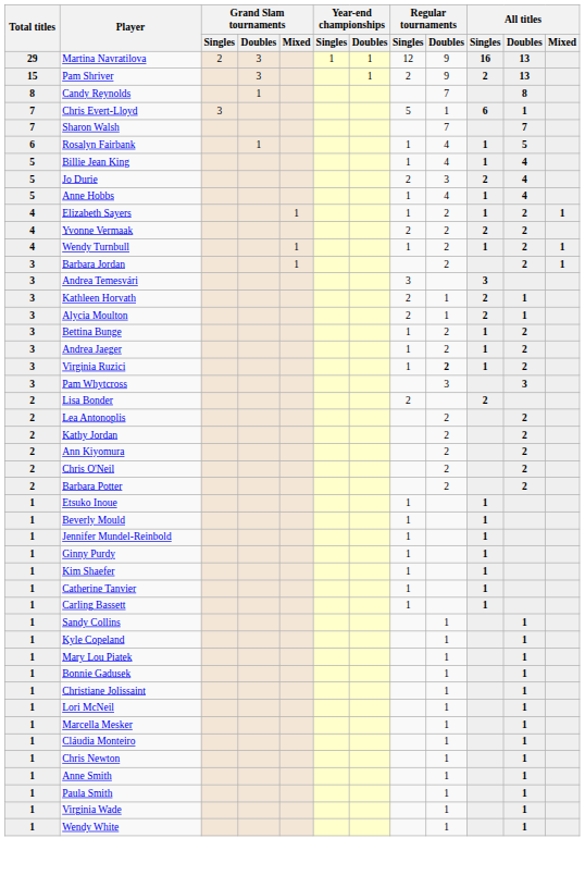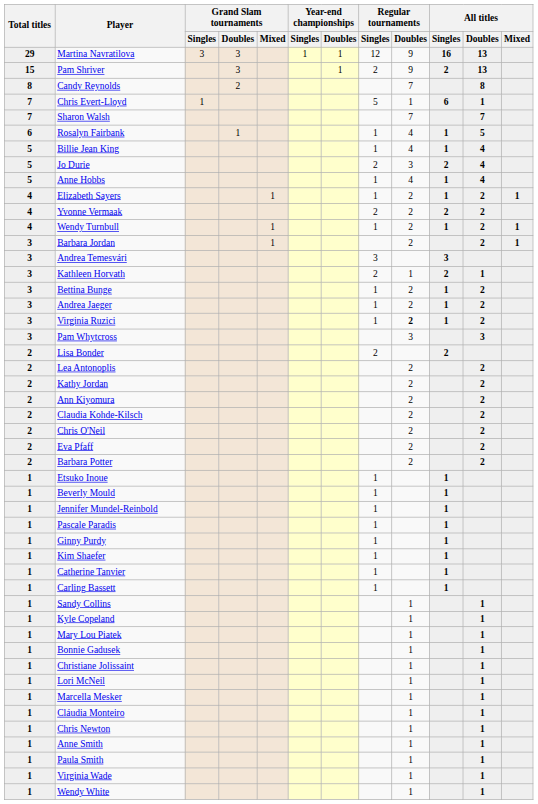 <table class="wikitable" style="font-size:90%;">
 <tr>
 <th style="width:70px;" rowspan="2">Total titles</th>
 <th style="width:190px;" rowspan="2">Player</th>
 <th style="width:150px;" colspan="3">Grand Slam<br>tournaments</th>
 <th style="width:100px;" colspan="2">Year-end<br>championships</th>
 <th style="width:100px;" colspan="2">Regular<br>tournaments</th>
 <th style="width:150px;" colspan="3">All titles</th>
 </tr>
 <tr align=center>
 <th>Singles</th>
 <th>Doubles</th>
 <th>Mixed</th>
 <th>Singles</th>
 <th>Doubles</th>
 <th>Singles</th>
 <th>Doubles</th>
 <th>Singles</th>
 <th>Doubles</th>
 <th>Mixed</th>
 </tr>
 <tr align=center>
 <td style="background:#efefef;"><strong>29</strong></td>
 <td align=left> <a href='#'>Martina Navratilova</a> <br></td>
-<td style="background:#F3E6D7;">2</td>
+<td style="background:#F3E6D7;">3</td>
 <td style="background:#F3E6D7;">3</td>
 <td style="background:#F3E6D7;"></td>
 <td style="background:#FFFFCC;">1</td>
 <td style="background:#FFFFCC;">1</td>
 <td>12</td>
 <td>9</td>
 <td style="background:#efefef;"><strong>16</strong></td>
 <td style="background:#efefef;"><strong>13</strong></td>
 <td style="background:#efefef;"></td>
 </tr>
 <tr align=center>
 <td style="background:#efefef;"><strong>15</strong></td>
 <td align=left> <a href='#'>Pam Shriver</a> <br></td>
 <td style="background:#F3E6D7;"></td>
 <td style="background:#F3E6D7;">3</td>
 <td style="background:#F3E6D7;"></td>
 <td style="background:#FFFFCC;"></td>
 <td style="background:#FFFFCC;">1</td>
 <td>2</td>
 <td>9</td>
 <td style="background:#efefef;"><strong>2</strong></td>
 <td style="background:#efefef;"><strong>13</strong></td>
 <td style="background:#efefef;"></td>
 </tr>
 <tr align=center>
 <td style="background:#efefef;"><strong>8</strong></td>
 <td align=left> <a href='#'>Candy Reynolds</a> <br></td>
 <td style="background:#F3E6D7;"></td>
-<td style="background:#F3E6D7;">1</td>
+<td style="background:#F3E6D7;">2</td>
 <td style="background:#F3E6D7;"></td>
 <td style="background:#FFFFCC;"></td>
 <td style="background:#FFFFCC;"></td>
 <td></td>
 <td>7</td>
 <td style="background:#efefef;"></td>
 <td style="background:#efefef;"><strong>8</strong></td>
 <td style="background:#efefef;"></td>
 </tr>
 <tr align=center>
 <td style="background:#efefef;"><strong>7</strong></td>
 <td align=left> <a href='#'>Chris Evert-Lloyd</a> <br></td>
-<td style="background:#F3E6D7;">3</td>
+<td style="background:#F3E6D7;">1</td>
 <td style="background:#F3E6D7;"></td>
 <td style="background:#F3E6D7;"></td>
 <td style="background:#FFFFCC;"></td>
 <td style="background:#FFFFCC;"></td>
 <td>5</td>
 <td>1</td>
 <td style="background:#efefef;"><strong>6</strong></td>
 <td style="background:#efefef;"><strong>1</strong></td>
 <td style="background:#efefef;"></td>
 </tr>
 <tr align=center>
 <td style="background:#efefef;"><strong>7</strong></td>
 <td align=left> <a href='#'>Sharon Walsh</a> <br></td>
 <td style="background:#F3E6D7;"></td>
 <td style="background:#F3E6D7;"></td>
 <td style="background:#F3E6D7;"></td>
 <td style="background:#FFFFCC;"></td>
 <td style="background:#FFFFCC;"></td>
 <td></td>
 <td>7</td>
 <td style="background:#efefef;"></td>
 <td style="background:#efefef;"><strong>7</strong></td>
 <td style="background:#efefef;"></td>
 </tr>
 <tr align=center>
 <td style="background:#efefef;"><strong>6</strong></td>
 <td align=left> <a href='#'>Rosalyn Fairbank</a> <br></td>
 <td style="background:#F3E6D7;"></td>
 <td style="background:#F3E6D7;">1</td>
 <td style="background:#F3E6D7;"></td>
 <td style="background:#FFFFCC;"></td>
 <td style="background:#FFFFCC;"></td>
 <td>1</td>
 <td>4</td>
 <td style="background:#efefef;"><strong>1</strong></td>
 <td style="background:#efefef;"><strong>5</strong></td>
 <td style="background:#efefef;"></td>
 </tr>
 <tr align=center>
 <td style="background:#efefef;"><strong>5</strong></td>
 <td align=left> <a href='#'>Billie Jean King</a> <br></td>
 <td style="background:#F3E6D7;"></td>
 <td style="background:#F3E6D7;"></td>
 <td style="background:#F3E6D7;"></td>
 <td style="background:#FFFFCC;"></td>
 <td style="background:#FFFFCC;"></td>
 <td>1</td>
 <td>4</td>
 <td style="background:#efefef;"><strong>1</strong></td>
 <td style="background:#efefef;"><strong>4</strong></td>
 <td style="background:#efefef;"></td>
 </tr>
 <tr align=center>
 <td style="background:#efefef;"><strong>5</strong></td>
 <td align=left> <a href='#'>Jo Durie</a> <br></td>
 <td style="background:#F3E6D7;"></td>
 <td style="background:#F3E6D7;"></td>
 <td style="background:#F3E6D7;"></td>
 <td style="background:#FFFFCC;"></td>
 <td style="background:#FFFFCC;"></td>
 <td>2</td>
 <td>3</td>
 <td style="background:#efefef;"><strong>2</strong></td>
 <td style="background:#efefef;"><strong>4</strong></td>
 <td style="background:#efefef;"></td>
 </tr>
 <tr align=center>
 <td style="background:#efefef;"><strong>5</strong></td>
 <td align=left> <a href='#'>Anne Hobbs</a><br></td>
 <td style="background:#F3E6D7;"></td>
 <td style="background:#F3E6D7;"></td>
 <td style="background:#F3E6D7;"></td>
 <td style="background:#FFFFCC;"></td>
 <td style="background:#FFFFCC;"></td>
 <td>1</td>
 <td>4</td>
 <td style="background:#efefef;"><strong>1</strong></td>
 <td style="background:#efefef;"><strong>4</strong></td>
 <td style="background:#efefef;"></td>
 </tr>
 <tr align=center>
 <td style="background:#efefef;"><strong>4</strong></td>
 <td align=left> <a href='#'>Elizabeth Sayers</a> <br></td>
 <td style="background:#F3E6D7;"></td>
 <td style="background:#F3E6D7;"></td>
 <td style="background:#F3E6D7;">1</td>
 <td style="background:#FFFFCC;"></td>
 <td style="background:#FFFFCC;"></td>
 <td>1</td>
 <td>2</td>
 <td style="background:#efefef;"><strong>1</strong></td>
 <td style="background:#efefef;"><strong>2</strong></td>
 <td style="background:#efefef;"><strong>1</strong></td>
 </tr>
 <tr align=center>
 <td style="background:#efefef;"><strong>4</strong></td>
 <td align=left> <a href='#'>Yvonne Vermaak</a> <br></td>
 <td style="background:#F3E6D7;"></td>
 <td style="background:#F3E6D7;"></td>
 <td style="background:#F3E6D7;"></td>
 <td style="background:#FFFFCC;"></td>
 <td style="background:#FFFFCC;"></td>
 <td>2</td>
 <td>2</td>
 <td style="background:#efefef;"><strong>2</strong></td>
 <td style="background:#efefef;"><strong>2</strong></td>
 <td style="background:#efefef;"></td>
 </tr>
 <tr align=center>
 <td style="background:#efefef;"><strong>4</strong></td>
 <td align=left> <a href='#'>Wendy Turnbull</a> <br></td>
 <td style="background:#F3E6D7;"></td>
 <td style="background:#F3E6D7;"></td>
 <td style="background:#F3E6D7;">1</td>
 <td style="background:#FFFFCC;"></td>
 <td style="background:#FFFFCC;"></td>
 <td>1</td>
 <td>2</td>
 <td style="background:#efefef;"><strong>1</strong></td>
 <td style="background:#efefef;"><strong>2</strong></td>
 <td style="background:#efefef;"><strong>1</strong></td>
 </tr>
 <tr align=center>
 <td style="background:#efefef;"><strong>3</strong></td>
 <td align=left> <a href='#'>Barbara Jordan</a> <br></td>
 <td style="background:#F3E6D7;"></td>
 <td style="background:#F3E6D7;"></td>
 <td style="background:#F3E6D7;">1</td>
 <td style="background:#FFFFCC;"></td>
 <td style="background:#FFFFCC;"></td>
 <td></td>
 <td>2</td>
 <td style="background:#efefef;"></td>
 <td style="background:#efefef;"><strong>2</strong></td>
 <td style="background:#efefef;"><strong>1</strong></td>
 </tr>
 <tr align=center>
 <td style="background:#efefef;"><strong>3</strong></td>
 <td align=left> <a href='#'>Andrea Temesvári</a><br></td>
 <td style="background:#F3E6D7;"></td>
 <td style="background:#F3E6D7;"></td>
 <td style="background:#F3E6D7;"></td>
 <td style="background:#FFFFCC;"></td>
 <td style="background:#FFFFCC;"></td>
 <td>3</td>
 <td></td>
 <td style="background:#efefef;"><strong>3</strong></td>
 <td style="background:#efefef;"></td>
 <td style="background:#efefef;"></td>
 </tr>
 <tr align=center>
 <td style="background:#efefef;"><strong>3</strong></td>
 <td align=left> <a href='#'>Kathleen Horvath</a> <br></td>
 <td style="background:#F3E6D7;"></td>
 <td style="background:#F3E6D7;"></td>
 <td style="background:#F3E6D7;"></td>
 <td style="background:#FFFFCC;"></td>
 <td style="background:#FFFFCC;"></td>
 <td>2</td>
 <td>1</td>
 <td style="background:#efefef;"><strong>2</strong></td>
 <td style="background:#efefef;"><strong>1</strong></td>
 <td style="background:#efefef;"></td>
 </tr>
 <tr align=center>
 <td style="background:#efefef;"><strong>3</strong></td>
-<td align=left> <a href='#'>Alycia Moulton</a> <br></td>
-<td style="background:#F3E6D7;"></td>
-<td style="background:#F3E6D7;"></td>
-<td style="background:#F3E6D7;"></td>
-<td style="background:#FFFFCC;"></td>
-<td style="background:#FFFFCC;"></td>
-<td>2</td>
-<td>1</td>
-<td style="background:#efefef;"><strong>2</strong></td>
-<td style="background:#efefef;"><strong>1</strong></td>
-<td style="background:#efefef;"></td>
-</tr>
-<tr align=center>
-<td style="background:#efefef;"><strong>3</strong></td>
 <td align=left> <a href='#'>Bettina Bunge</a> <br></td>
 <td style="background:#F3E6D7;"></td>
 <td style="background:#F3E6D7;"></td>
 <td style="background:#F3E6D7;"></td>
 <td style="background:#FFFFCC;"></td>
 <td style="background:#FFFFCC;"></td>
 <td>1</td>
 <td>2</td>
 <td style="background:#efefef;"><strong>1</strong></td>
 <td style="background:#efefef;"><strong>2</strong></td>
 <td style="background:#efefef;"></td>
 </tr>
 <tr align=center>
 <td style="background:#efefef;"><strong>3</strong></td>
 <td align=left> <a href='#'>Andrea Jaeger</a> <br></td>
 <td style="background:#F3E6D7;"></td>
 <td style="background:#F3E6D7;"></td>
 <td style="background:#F3E6D7;"></td>
 <td style="background:#FFFFCC;"></td>
 <td style="background:#FFFFCC;"></td>
 <td>1</td>
 <td>2</td>
 <td style="background:#efefef;"><strong>1</strong></td>
 <td style="background:#efefef;"><strong>2</strong></td>
 <td style="background:#efefef;"></td>
 </tr>
 <tr align=center>
 <td style="background:#efefef;"><strong>3</strong></td>
 <td align=left> <a href='#'>Virginia Ruzici</a> <br></td>
 <td style="background:#F3E6D7;"></td>
 <td style="background:#F3E6D7;"></td>
 <td style="background:#F3E6D7;"></td>
 <td style="background:#FFFFCC;"></td>
 <td style="background:#FFFFCC;"></td>
 <td>1</td>
 <td><strong>2</strong></td>
 <td style="background:#efefef;"><strong>1</strong></td>
 <td style="background:#efefef;"><strong>2</strong></td>
 <td style="background:#efefef;"></td>
 </tr>
 <tr align=center>
 <td style="background:#efefef;"><strong>3</strong></td>
 <td align=left> <a href='#'>Pam Whytcross</a> <br></td>
 <td style="background:#F3E6D7;"></td>
 <td style="background:#F3E6D7;"></td>
 <td style="background:#F3E6D7;"></td>
 <td style="background:#FFFFCC;"></td>
 <td style="background:#FFFFCC;"></td>
 <td></td>
 <td>3</td>
 <td style="background:#efefef;"></td>
 <td style="background:#efefef;"><strong>3</strong></td>
 <td style="background:#efefef;"></td>
 </tr>
 <tr align=center>
 <td style="background:#efefef;"><strong>2</strong></td>
 <td align=left> <a href='#'>Lisa Bonder</a> <br></td>
 <td style="background:#F3E6D7;"></td>
 <td style="background:#F3E6D7;"></td>
 <td style="background:#F3E6D7;"></td>
 <td style="background:#FFFFCC;"></td>
 <td style="background:#FFFFCC;"></td>
 <td>2</td>
 <td></td>
 <td style="background:#efefef;"><strong>2</strong></td>
 <td style="background:#efefef;"></td>
 <td style="background:#efefef;"></td>
 </tr>
 <tr align=center>
 <td style="background:#efefef;"><strong>2</strong></td>
 <td align=left> <a href='#'>Lea Antonoplis</a> <br></td>
 <td style="background:#F3E6D7;"></td>
 <td style="background:#F3E6D7;"></td>
 <td style="background:#F3E6D7;"></td>
 <td style="background:#FFFFCC;"></td>
 <td style="background:#FFFFCC;"></td>
 <td></td>
 <td>2</td>
 <td style="background:#efefef;"></td>
 <td style="background:#efefef;"><strong>2</strong></td>
 <td style="background:#efefef;"></td>
 </tr>
 <tr align=center>
 <td style="background:#efefef;"><strong>2</strong></td>
 <td align=left> <a href='#'>Kathy Jordan</a> <br></td>
 <td style="background:#F3E6D7;"></td>
 <td style="background:#F3E6D7;"></td>
 <td style="background:#F3E6D7;"></td>
 <td style="background:#FFFFCC;"></td>
 <td style="background:#FFFFCC;"></td>
 <td></td>
 <td>2</td>
 <td style="background:#efefef;"></td>
 <td style="background:#efefef;"><strong>2</strong></td>
 <td style="background:#efefef;"></td>
 </tr>
 <tr align=center>
 <td style="background:#efefef;"><strong>2</strong></td>
 <td align=left> <a href='#'>Ann Kiyomura</a> <br></td>
 <td style="background:#F3E6D7;"></td>
 <td style="background:#F3E6D7;"></td>
 <td style="background:#F3E6D7;"></td>
 <td style="background:#FFFFCC;"></td>
 <td style="background:#FFFFCC;"></td>
 <td></td>
 <td>2</td>
 <td style="background:#efefef;"></td>
 <td style="background:#efefef;"><strong>2</strong></td>
 <td style="background:#efefef;"></td>
 </tr>
 <tr align=center>
 <td style="background:#efefef;"><strong>2</strong></td>
+<td align=left> <a href='#'>Claudia Kohde-Kilsch</a> <br></td>
+<td style="background:#F3E6D7;"></td>
+<td style="background:#F3E6D7;"></td>
+<td style="background:#F3E6D7;"></td>
+<td style="background:#FFFFCC;"></td>
+<td style="background:#FFFFCC;"></td>
+<td></td>
+<td>2</td>
+<td style="background:#efefef;"></td>
+<td style="background:#efefef;"><strong>2</strong></td>
+<td style="background:#efefef;"></td>
+</tr>
+<tr align=center>
+<td style="background:#efefef;"><strong>2</strong></td>
 <td align=left> <a href='#'>Chris O'Neil</a> <br></td>
+<td style="background:#F3E6D7;"></td>
+<td style="background:#F3E6D7;"></td>
+<td style="background:#F3E6D7;"></td>
+<td style="background:#FFFFCC;"></td>
+<td style="background:#FFFFCC;"></td>
+<td></td>
+<td>2</td>
+<td style="background:#efefef;"></td>
+<td style="background:#efefef;"><strong>2</strong></td>
+<td style="background:#efefef;"></td>
+</tr>
+<tr align=center>
+<td style="background:#efefef;"><strong>2</strong></td>
+<td align=left> <a href='#'>Eva Pfaff</a> <br></td>
 <td style="background:#F3E6D7;"></td>
 <td style="background:#F3E6D7;"></td>
 <td style="background:#F3E6D7;"></td>
 <td style="background:#FFFFCC;"></td>
 <td style="background:#FFFFCC;"></td>
 <td></td>
 <td>2</td>
 <td style="background:#efefef;"></td>
 <td style="background:#efefef;"><strong>2</strong></td>
 <td style="background:#efefef;"></td>
 </tr>
 <tr align=center>
 <td style="background:#efefef;"><strong>2</strong></td>
 <td align=left> <a href='#'>Barbara Potter</a> <br></td>
 <td style="background:#F3E6D7;"></td>
 <td style="background:#F3E6D7;"></td>
 <td style="background:#F3E6D7;"></td>
 <td style="background:#FFFFCC;"></td>
 <td style="background:#FFFFCC;"></td>
 <td></td>
 <td>2</td>
 <td style="background:#efefef;"></td>
 <td style="background:#efefef;"><strong>2</strong></td>
 <td style="background:#efefef;"></td>
 </tr>
 <tr align=center>
 <td style="background:#efefef;"><strong>1</strong></td>
 <td align=left> <a href='#'>Etsuko Inoue</a> <br></td>
 <td style="background:#F3E6D7;"></td>
 <td style="background:#F3E6D7;"></td>
 <td style="background:#F3E6D7;"></td>
 <td style="background:#FFFFCC;"></td>
 <td style="background:#FFFFCC;"></td>
 <td>1</td>
 <td></td>
 <td style="background:#efefef;"><strong>1</strong></td>
 <td style="background:#efefef;"></td>
 <td style="background:#efefef;"></td>
 </tr>
 <tr align=center>
 <td style="background:#efefef;"><strong>1</strong></td>
 <td align=left> <a href='#'>Beverly Mould</a> <br></td>
 <td style="background:#F3E6D7;"></td>
 <td style="background:#F3E6D7;"></td>
 <td style="background:#F3E6D7;"></td>
 <td style="background:#FFFFCC;"></td>
 <td style="background:#FFFFCC;"></td>
 <td>1</td>
 <td></td>
 <td style="background:#efefef;"><strong>1</strong></td>
 <td style="background:#efefef;"></td>
 <td style="background:#efefef;"></td>
 </tr>
 <tr align=center>
 <td style="background:#efefef;"><strong>1</strong></td>
 <td align=left> <a href='#'>Jennifer Mundel-Reinbold</a> <br></td>
+<td style="background:#F3E6D7;"></td>
+<td style="background:#F3E6D7;"></td>
+<td style="background:#F3E6D7;"></td>
+<td style="background:#FFFFCC;"></td>
+<td style="background:#FFFFCC;"></td>
+<td>1</td>
+<td></td>
+<td style="background:#efefef;"><strong>1</strong></td>
+<td style="background:#efefef;"></td>
+<td style="background:#efefef;"></td>
+</tr>
+<tr align=center>
+<td style="background:#efefef;"><strong>1</strong></td>
+<td align=left> <a href='#'>Pascale Paradis</a> <br></td>
 <td style="background:#F3E6D7;"></td>
 <td style="background:#F3E6D7;"></td>
 <td style="background:#F3E6D7;"></td>
 <td style="background:#FFFFCC;"></td>
 <td style="background:#FFFFCC;"></td>
 <td>1</td>
 <td></td>
 <td style="background:#efefef;"><strong>1</strong></td>
 <td style="background:#efefef;"></td>
 <td style="background:#efefef;"></td>
 </tr>
 <tr align=center>
 <td style="background:#efefef;"><strong>1</strong></td>
 <td align=left> <a href='#'>Ginny Purdy</a> <br></td>
 <td style="background:#F3E6D7;"></td>
 <td style="background:#F3E6D7;"></td>
 <td style="background:#F3E6D7;"></td>
 <td style="background:#FFFFCC;"></td>
 <td style="background:#FFFFCC;"></td>
 <td>1</td>
 <td></td>
 <td style="background:#efefef;"><strong>1</strong></td>
 <td style="background:#efefef;"></td>
 <td style="background:#efefef;"></td>
 </tr>
 <tr align=center>
 <td style="background:#efefef;"><strong>1</strong></td>
 <td align=left> <a href='#'>Kim Shaefer</a> <br></td>
 <td style="background:#F3E6D7;"></td>
 <td style="background:#F3E6D7;"></td>
 <td style="background:#F3E6D7;"></td>
 <td style="background:#FFFFCC;"></td>
 <td style="background:#FFFFCC;"></td>
 <td>1</td>
 <td></td>
 <td style="background:#efefef;"><strong>1</strong></td>
 <td style="background:#efefef;"></td>
 <td style="background:#efefef;"></td>
 </tr>
 <tr align=center>
 <td style="background:#efefef;"><strong>1</strong></td>
 <td align=left> <a href='#'>Catherine Tanvier</a> <br></td>
 <td style="background:#F3E6D7;"></td>
 <td style="background:#F3E6D7;"></td>
 <td style="background:#F3E6D7;"></td>
 <td style="background:#FFFFCC;"></td>
 <td style="background:#FFFFCC;"></td>
 <td>1</td>
 <td></td>
 <td style="background:#efefef;"><strong>1</strong></td>
 <td style="background:#efefef;"></td>
 <td style="background:#efefef;"></td>
 </tr>
 <tr align=center>
 <td style="background:#efefef;"><strong>1</strong></td>
 <td align=left> <a href='#'>Carling Bassett</a> <br></td>
 <td style="background:#F3E6D7;"></td>
 <td style="background:#F3E6D7;"></td>
 <td style="background:#F3E6D7;"></td>
 <td style="background:#FFFFCC;"></td>
 <td style="background:#FFFFCC;"></td>
 <td>1</td>
 <td></td>
 <td style="background:#efefef;"><strong>1</strong></td>
 <td style="background:#efefef;"></td>
 <td style="background:#efefef;"></td>
 </tr>
 <tr align=center>
 <td style="background:#efefef;"><strong>1</strong></td>
 <td align=left> <a href='#'>Sandy Collins</a> <br></td>
 <td style="background:#F3E6D7;"></td>
 <td style="background:#F3E6D7;"></td>
 <td style="background:#F3E6D7;"></td>
 <td style="background:#FFFFCC;"></td>
 <td style="background:#FFFFCC;"></td>
 <td></td>
 <td>1</td>
 <td style="background:#efefef;"></td>
 <td style="background:#efefef;"><strong>1</strong></td>
 <td style="background:#efefef;"></td>
 </tr>
 <tr align=center>
 <td style="background:#efefef;"><strong>1</strong></td>
 <td align=left> <a href='#'>Kyle Copeland</a> <br></td>
 <td style="background:#F3E6D7;"></td>
 <td style="background:#F3E6D7;"></td>
 <td style="background:#F3E6D7;"></td>
 <td style="background:#FFFFCC;"></td>
 <td style="background:#FFFFCC;"></td>
 <td></td>
 <td>1</td>
 <td style="background:#efefef;"></td>
 <td style="background:#efefef;"><strong>1</strong></td>
 <td style="background:#efefef;"></td>
 </tr>
 <tr align=center>
 <td style="background:#efefef;"><strong>1</strong></td>
 <td align=left> <a href='#'>Mary Lou Piatek</a> <br></td>
 <td style="background:#F3E6D7;"></td>
 <td style="background:#F3E6D7;"></td>
 <td style="background:#F3E6D7;"></td>
 <td style="background:#FFFFCC;"></td>
 <td style="background:#FFFFCC;"></td>
 <td></td>
 <td>1</td>
 <td style="background:#efefef;"></td>
 <td style="background:#efefef;"><strong>1</strong></td>
 <td style="background:#efefef;"></td>
 </tr>
 <tr align=center>
 <td style="background:#efefef;"><strong>1</strong></td>
 <td align=left> <a href='#'>Bonnie Gadusek</a> <br></td>
 <td style="background:#F3E6D7;"></td>
 <td style="background:#F3E6D7;"></td>
 <td style="background:#F3E6D7;"></td>
 <td style="background:#FFFFCC;"></td>
 <td style="background:#FFFFCC;"></td>
 <td></td>
 <td>1</td>
 <td style="background:#efefef;"></td>
 <td style="background:#efefef;"><strong>1</strong></td>
 <td style="background:#efefef;"></td>
 </tr>
 <tr align=center>
 <td style="background:#efefef;"><strong>1</strong></td>
 <td align=left> <a href='#'>Christiane Jolissaint</a> <br></td>
 <td style="background:#F3E6D7;"></td>
 <td style="background:#F3E6D7;"></td>
 <td style="background:#F3E6D7;"></td>
 <td style="background:#FFFFCC;"></td>
 <td style="background:#FFFFCC;"></td>
 <td></td>
 <td>1</td>
 <td style="background:#efefef;"></td>
 <td style="background:#efefef;"><strong>1</strong></td>
 <td style="background:#efefef;"></td>
 </tr>
 <tr align=center>
 <td style="background:#efefef;"><strong>1</strong></td>
 <td align=left> <a href='#'>Lori McNeil</a> <br></td>
 <td style="background:#F3E6D7;"></td>
 <td style="background:#F3E6D7;"></td>
 <td style="background:#F3E6D7;"></td>
 <td style="background:#FFFFCC;"></td>
 <td style="background:#FFFFCC;"></td>
 <td></td>
 <td>1</td>
 <td style="background:#efefef;"></td>
 <td style="background:#efefef;"><strong>1</strong></td>
 <td style="background:#efefef;"></td>
 </tr>
 <tr align=center>
 <td style="background:#efefef;"><strong>1</strong></td>
 <td align=left> <a href='#'>Marcella Mesker</a> <br></td>
 <td style="background:#F3E6D7;"></td>
 <td style="background:#F3E6D7;"></td>
 <td style="background:#F3E6D7;"></td>
 <td style="background:#FFFFCC;"></td>
 <td style="background:#FFFFCC;"></td>
 <td></td>
 <td>1</td>
 <td style="background:#efefef;"></td>
 <td style="background:#efefef;"><strong>1</strong></td>
 <td style="background:#efefef;"></td>
 </tr>
 <tr align=center>
 <td style="background:#efefef;"><strong>1</strong></td>
 <td align=left> <a href='#'>Cláudia Monteiro</a> <br></td>
 <td style="background:#F3E6D7;"></td>
 <td style="background:#F3E6D7;"></td>
 <td style="background:#F3E6D7;"></td>
 <td style="background:#FFFFCC;"></td>
 <td style="background:#FFFFCC;"></td>
 <td></td>
 <td>1</td>
 <td style="background:#efefef;"></td>
 <td style="background:#efefef;"><strong>1</strong></td>
 <td style="background:#efefef;"></td>
 </tr>
 <tr align=center>
 <td style="background:#efefef;"><strong>1</strong></td>
 <td align=left> <a href='#'>Chris Newton</a> <br></td>
 <td style="background:#F3E6D7;"></td>
 <td style="background:#F3E6D7;"></td>
 <td style="background:#F3E6D7;"></td>
 <td style="background:#FFFFCC;"></td>
 <td style="background:#FFFFCC;"></td>
 <td></td>
 <td>1</td>
 <td style="background:#efefef;"></td>
 <td style="background:#efefef;"><strong>1</strong></td>
 <td style="background:#efefef;"></td>
 </tr>
 <tr align=center>
 <td style="background:#efefef;"><strong>1</strong></td>
 <td align=left> <a href='#'>Anne Smith</a> <br></td>
 <td style="background:#F3E6D7;"></td>
 <td style="background:#F3E6D7;"></td>
 <td style="background:#F3E6D7;"></td>
 <td style="background:#FFFFCC;"></td>
 <td style="background:#FFFFCC;"></td>
 <td></td>
 <td>1</td>
 <td style="background:#efefef;"></td>
 <td style="background:#efefef;"><strong>1</strong></td>
 <td style="background:#efefef;"></td>
 </tr>
 <tr align=center>
 <td style="background:#efefef;"><strong>1</strong></td>
 <td align=left> <a href='#'>Paula Smith</a> <br></td>
 <td style="background:#F3E6D7;"></td>
 <td style="background:#F3E6D7;"></td>
 <td style="background:#F3E6D7;"></td>
 <td style="background:#FFFFCC;"></td>
 <td style="background:#FFFFCC;"></td>
 <td></td>
 <td>1</td>
 <td style="background:#efefef;"></td>
 <td style="background:#efefef;"><strong>1</strong></td>
 <td style="background:#efefef;"></td>
 </tr>
 <tr align=center>
 <td style="background:#efefef;"><strong>1</strong></td>
 <td align=left> <a href='#'>Virginia Wade</a> <br></td>
 <td style="background:#F3E6D7;"></td>
 <td style="background:#F3E6D7;"></td>
 <td style="background:#F3E6D7;"></td>
 <td style="background:#FFFFCC;"></td>
 <td style="background:#FFFFCC;"></td>
 <td></td>
 <td>1</td>
 <td style="background:#efefef;"></td>
 <td style="background:#efefef;"><strong>1</strong></td>
 <td style="background:#efefef;"></td>
 </tr>
 <tr align=center>
 <td style="background:#efefef;"><strong>1</strong></td>
 <td align=left> <a href='#'>Wendy White</a> <br></td>
 <td style="background:#F3E6D7;"></td>
 <td style="background:#F3E6D7;"></td>
 <td style="background:#F3E6D7;"></td>
 <td style="background:#FFFFCC;"></td>
 <td style="background:#FFFFCC;"></td>
 <td></td>
 <td>1</td>
 <td style="background:#efefef;"></td>
 <td style="background:#efefef;"><strong>1</strong></td>
 <td style="background:#efefef;"></td>
 </tr>
 </table>
